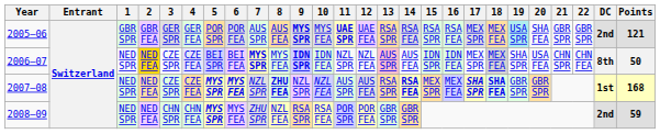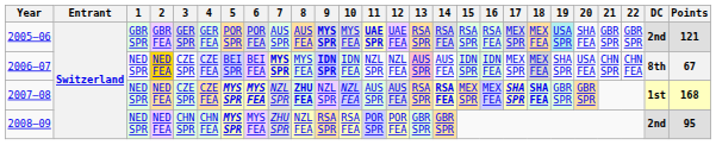 <table class="wikitable" style="text-align:center; font-size:85%">
 <tr>
 <th>Year</th>
 <th>Entrant</th>
 <th>1</th>
 <th>2</th>
 <th>3</th>
 <th>4</th>
 <th>5</th>
 <th>6</th>
 <th>7</th>
 <th>8</th>
 <th>9</th>
 <th>10</th>
 <th>11</th>
 <th>12</th>
 <th>13</th>
 <th>14</th>
 <th>15</th>
 <th>16</th>
 <th>17</th>
 <th>18</th>
 <th>19</th>
 <th>20</th>
 <th>21</th>
 <th>22</th>
 <th>DC</th>
 <th>Points</th>
 </tr>
 <tr>
 <td nowrap><a href='#'>2005–06</a></td>
 <th rowspan=4><a href='#'>Switzerland</a></th>
 <td style="background:#DFFFDF;"><a href='#'>GBR<br>SPR</a><br></td>
 <td style="background:#EFCFFF;"><a href='#'>GBR<br>FEA</a><br></td>
 <td style="background:#DFDFDF;"><a href='#'>GER<br>SPR</a><br></td>
 <td style="background:#DFFFDF;"><a href='#'>GER<br>FEA</a><br></td>
 <td style="background:#FFDF9F;"><a href='#'>POR<br>SPR</a><br></td>
 <td style="background:#DFDFDF;"><a href='#'>POR<br>FEA</a><br></td>
 <td style="background:#DFFFDF;"><a href='#'>AUS<br>SPR</a><br></td>
 <td style="background:#FFDF9F;"><a href='#'>AUS<br>FEA</a><br></td>
 <td style="background:#DFDFDF;"><strong><a href='#'>MYS<br>SPR</a></strong><br></td>
 <td style="background:#DFDFDF;"><a href='#'>MYS<br>FEA</a><br></td>
 <td style="background:#FFFFBF;"><strong><a href='#'>UAE<br>SPR</a></strong><br></td>
 <td style="background:#EFCFFF;"><a href='#'>UAE<br>FEA</a><br></td>
 <td style="background:#FFDF9F;"><a href='#'>RSA<br>SPR</a><br></td>
 <td style="background:#DFDFDF;"><a href='#'>RSA<br>FEA</a><br></td>
 <td style="background:#DFFFDF;"><a href='#'>RSA<br>SPR</a><br></td>
 <td style="background:#DFFFDF;"><a href='#'>RSA<br>FEA</a><br></td>
 <td style="background:#DFDFDF;"><a href='#'>MEX<br>SPR</a><br></td>
 <td style="background:#FFDF9F;"><a href='#'>MEX<br>FEA</a><br></td>
 <td style="background: paleturquoise;"><a href='#'>USA<br>SPR</a></td>
 <td><a href='#'>SHA<br>FEA</a></td>
 <td><a href='#'>GBR<br>SPR</a></td>
 <td><a href='#'>GBR<br>SPR</a></td>
 <th style="background:#DFDFDF;">2nd</th>
 <th style="background:#DFDFDF;">121</th>
 </tr>
 <tr>
 <td nowrap><a href='#'>2006–07</a></td>
 <td><a href='#'>NED<br>SPR</a></td>
 <td style="background: gold;"><a href='#'>NED<br>FEA</a></td>
 <td><a href='#'>CZE<br>SPR</a></td>
 <td style="background: lavender;"><a href='#'>CZE<br>FEA</a></td>
 <td style="background:#CFCFFF;"><a href='#'>BEI<br>SPR</a><br></td>
 <td style="background:#EFCFFF;"><a href='#'>BEI<br>FEA</a><br></td>
 <td style="background:#FFFFBF;"><strong><a href='#'>MYS<br>SPR</a></strong><br></td>
 <td style="background:#DFFFDF;"><a href='#'>MYS<br>FEA</a><br></td>
 <td style="background:#CFCFFF;"><strong><a href='#'>IDN<br>SPR</a><br></strong></td>
 <td style="background:#DFFFDF;"><a href='#'>IDN<br>FEA</a><br></td>
 <td><a href='#'>NZL<br>SPR</a></td>
 <td><a href='#'>NZL<br>FEA</a></td>
 <td style="background: pink;"><a href='#'>AUS<br>SPR</a></td>
 <td><a href='#'>AUS<br>FEA</a></td>
 <td style="background:#DFFFDF;"><a href='#'>IDN<br>SPR</a><br></td>
 <td style="background:#DFFFDF;"><a href='#'>IDN<br>FEA</a><br></td>
 <td><a href='#'>MEX<br>SPR</a></td>
 <td style="background: lightgrey;"><a href='#'>MEX<br>FEA</a></td>
 <td><a href='#'>SHA<br>SPR</a></td>
 <td><a href='#'>USA<br>FEA</a></td>
 <td><a href='#'>CHN<br>SPR</a></td>
 <td><a href='#'>CHN<br>FEA</a></td>
 <th>8th</th>
-<th>50</th>
+<th>67</th>
 </tr>
 <tr>
 <td nowrap><a href='#'>2007–08</a></td>
 <td style="background:#DFFFDF;"><a href='#'>NED<br>SPR</a><br></td>
 <td style="background:#FFDF9F;"><a href='#'>NED<br>FEA</a><br></td>
 <td style="background:#DFFFDF;"><a href='#'>CZE<br>SPR</a><br></td>
 <td style="background:#FFDF9F;"><a href='#'>CZE<br>FEA</a><br></td>
 <td style="background:#FFFFBF;"><a href='#'><strong><em>MYS<br>SPR</em></strong></a><br></td>
 <td style="background:#FFFFBF;"><a href='#'><strong><em>MYS<br>FEA</em></strong></a><br></td>
 <td style="background:#DFDFDF;"><em><a href='#'>NZL<br>SPR</a></em><br></td>
 <td style="background:#DFFFDF;"><strong><a href='#'>ZHU<br>FEA</a></strong><br></td>
 <td style="background:#EFCFFF;"><a href='#'>NZL<br>SPR</a><br></td>
 <td style="background:#CFCFFF;"><em><a href='#'>NZL<br>FEA</a></em><br></td>
 <td style="background:#DFFFDF;"><a href='#'>AUS<br>SPR</a><br></td>
 <td style="background:#DFDFDF;"><a href='#'>AUS<br>FEA</a><br></td>
 <td style="background:#FFDF9F;"><a href='#'>RSA<br>SPR</a><br></td>
 <td style="background:#FFFFBF;"><strong><a href='#'>RSA<br>FEA</a></strong><br></td>
 <td style="background:#FFDF9F;"><a href='#'>MEX<br>SPR</a><br></td>
 <td style="background:#CFCFFF;"><a href='#'>MEX<br>FEA</a><br></td>
 <td style="background:#FFFFBF;"><a href='#'><strong><em>SHA<br>SPR</em></strong></a><br></td>
 <td style="background:#DFFFDF;"><strong><a href='#'>SHA<br>FEA</a></strong><br></td>
 <td style="background:#DFFFDF;"><a href='#'>GBR<br>SPR</a><br></td>
 <td style="background:#FFDF9F;"><a href='#'>GBR<br>SPR</a><br></td>
 <td colspan=2></td>
 <th style="background:#FFFFBF;">1st</th>
 <th style="background:#FFFFBF;">168</th>
 </tr>
 <tr>
 <td nowrap><a href='#'>2008–09</a></td>
 <td style="background:#DFFFDF;"><a href='#'>NED<br>SPR</a><br></td>
 <td style="background:#EFCFFF;"><a href='#'>NED<br>FEA</a><br></td>
 <td style="background:#DFFFDF;"><a href='#'>CHN<br>SPR</a><br></td>
 <td style="background:#DFFFDF;"><a href='#'>CHN<br>FEA</a><br></td>
 <td style="background:#FFFFBF;"><a href='#'><strong><em>MYS<br>SPR</em></strong></a><br></td>
 <td style="background:#EFCFFF;"><a href='#'>MYS<br>FEA</a><br></td>
 <td style="background:#DFDFDF;"><em><a href='#'>ZHU<br>SPR</a></em><br></td>
 <td style="background:#FFFFBF;"><a href='#'>NZL<br>FEA</a><br></td>
 <td style="background:#FFDF9F;"><a href='#'>RSA<br>SPR</a><br></td>
 <td style="background:#FFFFBF;"><a href='#'>RSA<br>FEA</a><br></td>
 <td style="background:#CFCFFF;"><a href='#'>POR<br>SPR</a><br></td>
 <td style="background:#FFFFBF;"><a href='#'>POR<br>FEA</a><br></td>
 <td style="background:#DFFFDF;"><a href='#'>GBR<br>SPR</a><br></td>
 <td style="background:#FFDF9F;"><a href='#'>GBR<br>SPR</a><br></td>
 <td colspan=8></td>
 <th style="background:#DFDFDF;">2nd</th>
-<th style="background:#DFDFDF;">59</th>
+<th style="background:#DFDFDF;">95</th>
 </tr>
 </table>
